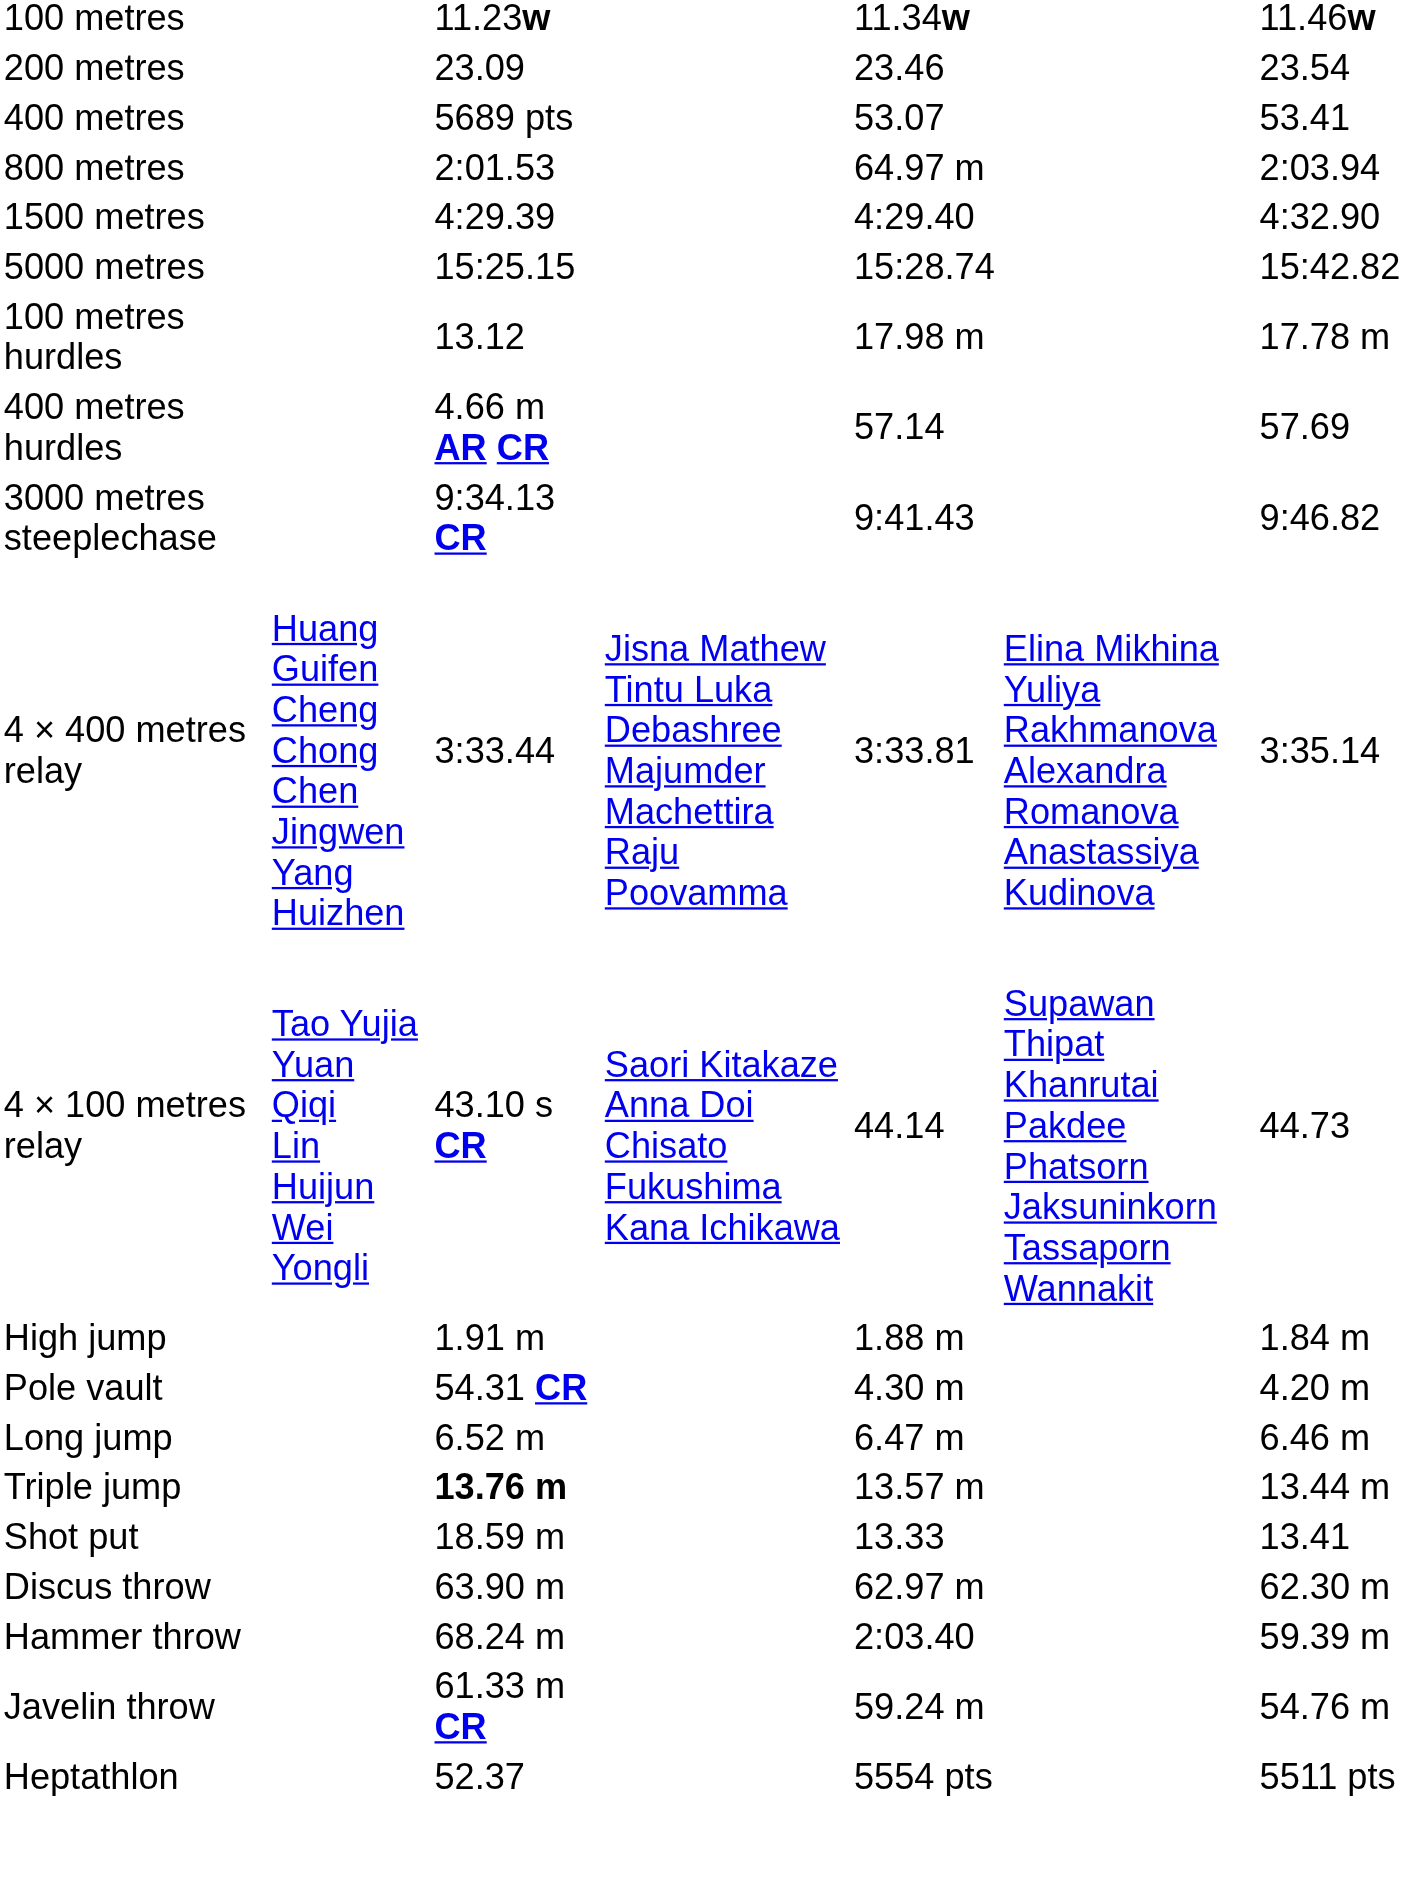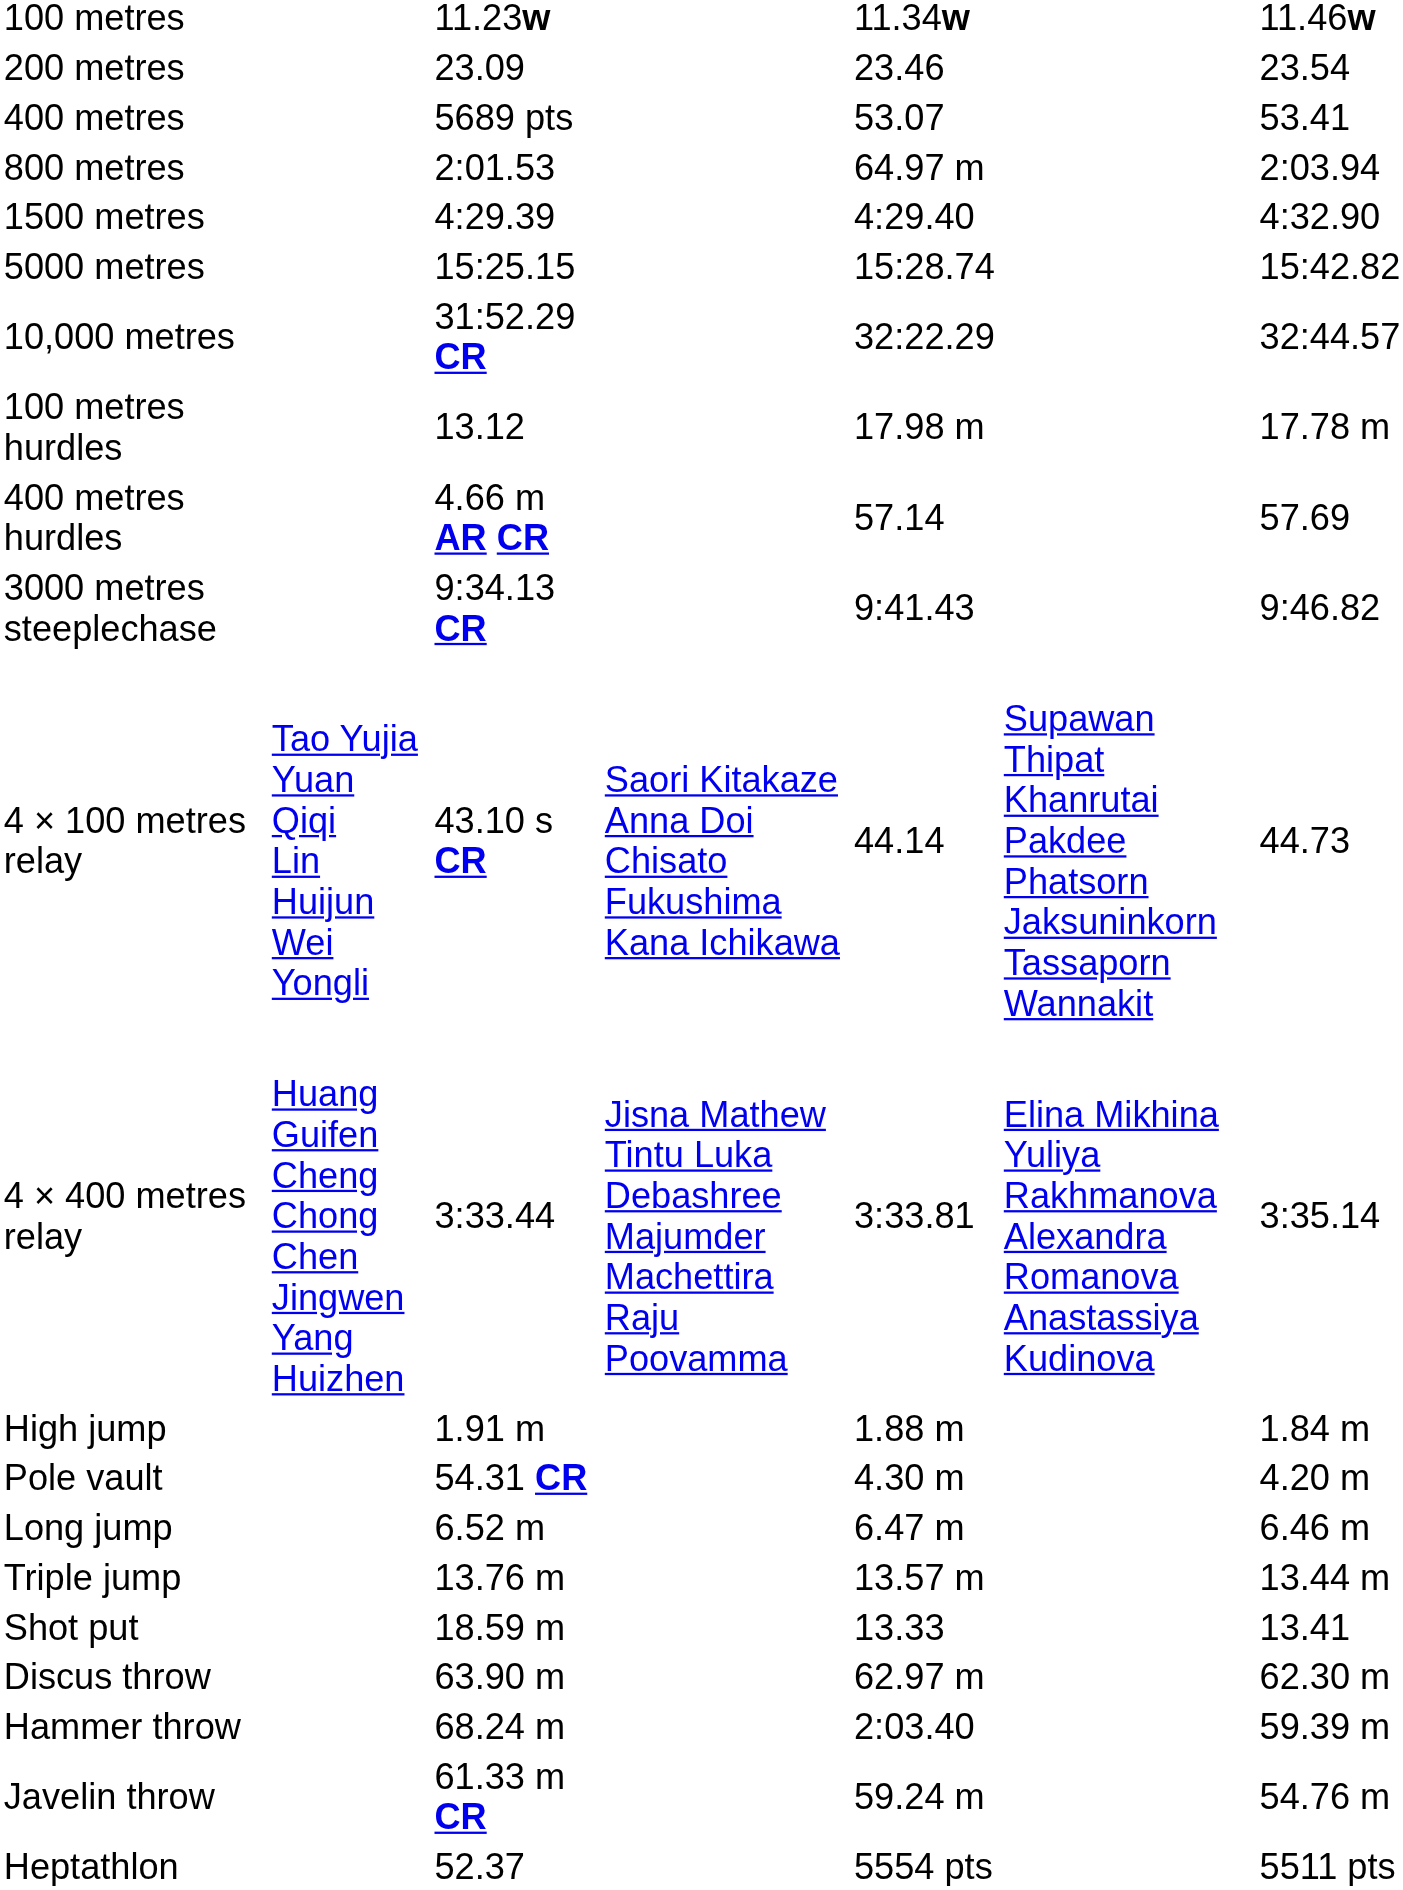 <table>
 <tr>
 <td>100 metres<br></td>
 <td></td>
 <td>11.23<strong>w</strong></td>
 <td></td>
 <td>11.34<strong>w</strong></td>
 <td></td>
 <td>11.46<strong>w</strong></td>
 </tr>
 <tr>
 <td>200 metres<br></td>
 <td></td>
 <td>23.09</td>
 <td></td>
 <td>23.46</td>
 <td></td>
 <td>23.54</td>
 </tr>
 <tr>
 <td>400 metres<br></td>
 <td></td>
 <td>5689 pts</td>
 <td></td>
 <td>53.07</td>
 <td></td>
 <td>53.41</td>
 </tr>
 <tr>
 <td>800 metres<br></td>
 <td></td>
 <td>2:01.53</td>
 <td></td>
 <td>64.97 m</td>
 <td></td>
 <td>2:03.94</td>
 </tr>
 <tr>
 <td>1500 metres<br></td>
 <td></td>
 <td>4:29.39</td>
 <td></td>
 <td>4:29.40</td>
 <td></td>
 <td>4:32.90</td>
 </tr>
 <tr>
 <td>5000 metres<br></td>
 <td></td>
 <td>15:25.15</td>
 <td></td>
 <td>15:28.74</td>
 <td></td>
 <td>15:42.82</td>
 </tr>
 <tr>
+<td>10,000 metres<br></td>
+<td></td>
+<td>31:52.29 <strong><a href='#'>CR</a></strong></td>
+<td></td>
+<td>32:22.29</td>
+<td></td>
+<td>32:44.57</td>
+</tr>
+<tr>
 <td>100 metres hurdles<br></td>
 <td></td>
 <td>13.12</td>
 <td></td>
 <td>17.98 m</td>
 <td></td>
 <td>17.78 m</td>
 </tr>
 <tr>
 <td>400 metres hurdles<br></td>
 <td></td>
 <td>4.66 m <strong><a href='#'>AR</a></strong> <strong><a href='#'>CR</a></strong></td>
 <td></td>
 <td>57.14</td>
 <td></td>
 <td>57.69</td>
 </tr>
 <tr>
 <td>3000 metres steeplechase<br></td>
 <td></td>
 <td>9:34.13 <strong><a href='#'>CR</a></strong></td>
 <td></td>
 <td>9:41.43</td>
 <td></td>
 <td>9:46.82</td>
 </tr>
 <tr>
+<td>4 × 100 metres relay<br></td>
+<td><br><a href='#'>Tao Yujia</a><br><a href='#'>Yuan Qiqi</a><br><a href='#'>Lin Huijun</a><br><a href='#'>Wei Yongli</a></td>
+<td>43.10 s <strong><a href='#'>CR</a></strong></td>
+<td><br><a href='#'>Saori Kitakaze</a><br><a href='#'>Anna Doi</a><br><a href='#'>Chisato Fukushima</a><br><a href='#'>Kana Ichikawa</a></td>
+<td>44.14</td>
+<td><br><a href='#'>Supawan Thipat</a><br><a href='#'>Khanrutai Pakdee</a><br><a href='#'>Phatsorn Jaksuninkorn</a><br><a href='#'>Tassaporn Wannakit</a></td>
+<td>44.73</td>
+</tr>
+<tr>
 <td>4 × 400 metres relay<br></td>
 <td><br><a href='#'>Huang Guifen</a><br><a href='#'>Cheng Chong</a><br><a href='#'>Chen Jingwen</a><br><a href='#'>Yang Huizhen</a></td>
 <td>3:33.44</td>
 <td><br><a href='#'>Jisna Mathew</a><br><a href='#'>Tintu Luka</a><br><a href='#'>Debashree Majumder</a><br><a href='#'>Machettira Raju Poovamma</a></td>
 <td>3:33.81</td>
 <td><br><a href='#'>Elina Mikhina</a><br><a href='#'>Yuliya Rakhmanova</a><br><a href='#'>Alexandra Romanova</a><br><a href='#'>Anastassiya Kudinova</a></td>
 <td>3:35.14</td>
-</tr>
-<tr>
-<td>4 × 100 metres relay<br></td>
-<td><br><a href='#'>Tao Yujia</a><br><a href='#'>Yuan Qiqi</a><br><a href='#'>Lin Huijun</a><br><a href='#'>Wei Yongli</a></td>
-<td>43.10 s <strong><a href='#'>CR</a></strong></td>
-<td><br><a href='#'>Saori Kitakaze</a><br><a href='#'>Anna Doi</a><br><a href='#'>Chisato Fukushima</a><br><a href='#'>Kana Ichikawa</a></td>
-<td>44.14</td>
-<td><br><a href='#'>Supawan Thipat</a><br><a href='#'>Khanrutai Pakdee</a><br><a href='#'>Phatsorn Jaksuninkorn</a><br><a href='#'>Tassaporn Wannakit</a></td>
-<td>44.73</td>
 </tr>
 <tr>
 <td>High jump<br></td>
 <td></td>
 <td>1.91 m</td>
 <td></td>
 <td>1.88 m</td>
 <td></td>
 <td>1.84 m</td>
 </tr>
 <tr>
 <td>Pole vault<br></td>
 <td></td>
 <td>54.31 <strong><a href='#'>CR</a></strong></td>
 <td></td>
 <td>4.30 m</td>
 <td></td>
 <td>4.20 m</td>
 </tr>
 <tr>
 <td>Long jump<br></td>
 <td></td>
 <td>6.52 m</td>
 <td></td>
 <td>6.47 m</td>
 <td></td>
 <td>6.46 m</td>
 </tr>
 <tr>
 <td>Triple jump<br></td>
 <td></td>
-<td><strong>13.76 m</strong></td>
+<td>13.76 m</td>
 <td></td>
 <td>13.57 m</td>
 <td></td>
 <td>13.44 m</td>
 </tr>
 <tr>
 <td>Shot put<br></td>
 <td></td>
 <td>18.59 m</td>
 <td></td>
 <td>13.33</td>
 <td></td>
 <td>13.41</td>
 </tr>
 <tr>
 <td>Discus throw<br></td>
 <td></td>
 <td>63.90 m</td>
 <td></td>
 <td>62.97 m</td>
 <td></td>
 <td>62.30 m</td>
 </tr>
 <tr>
 <td>Hammer throw<br></td>
 <td></td>
 <td>68.24 m</td>
 <td></td>
 <td>2:03.40</td>
 <td></td>
 <td>59.39 m</td>
 </tr>
 <tr>
 <td>Javelin throw<br></td>
 <td></td>
 <td>61.33 m <strong><a href='#'>CR</a></strong></td>
 <td></td>
 <td>59.24 m</td>
 <td></td>
 <td>54.76 m</td>
 </tr>
 <tr>
 <td>Heptathlon<br></td>
 <td></td>
 <td>52.37</td>
 <td></td>
 <td>5554 pts</td>
 <td></td>
 <td>5511 pts</td>
 </tr>
 </table>
